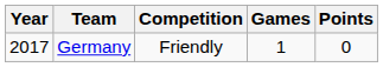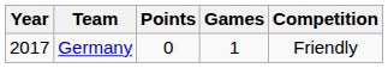 <table class="wikitable">
 <tr>
 <th>Year</th>
 <th>Team</th>
+<th>Points</th>
+<th>Games</th>
 <th>Competition</th>
-<th>Games</th>
-<th>Points</th>
 </tr>
 <tr align="center">
 <td>2017</td>
 <td><a href='#'>Germany</a></td>
+<td>0</td>
+<td>1</td>
 <td>Friendly</td>
-<td>1</td>
-<td>0</td>
 </tr>
 </table>
